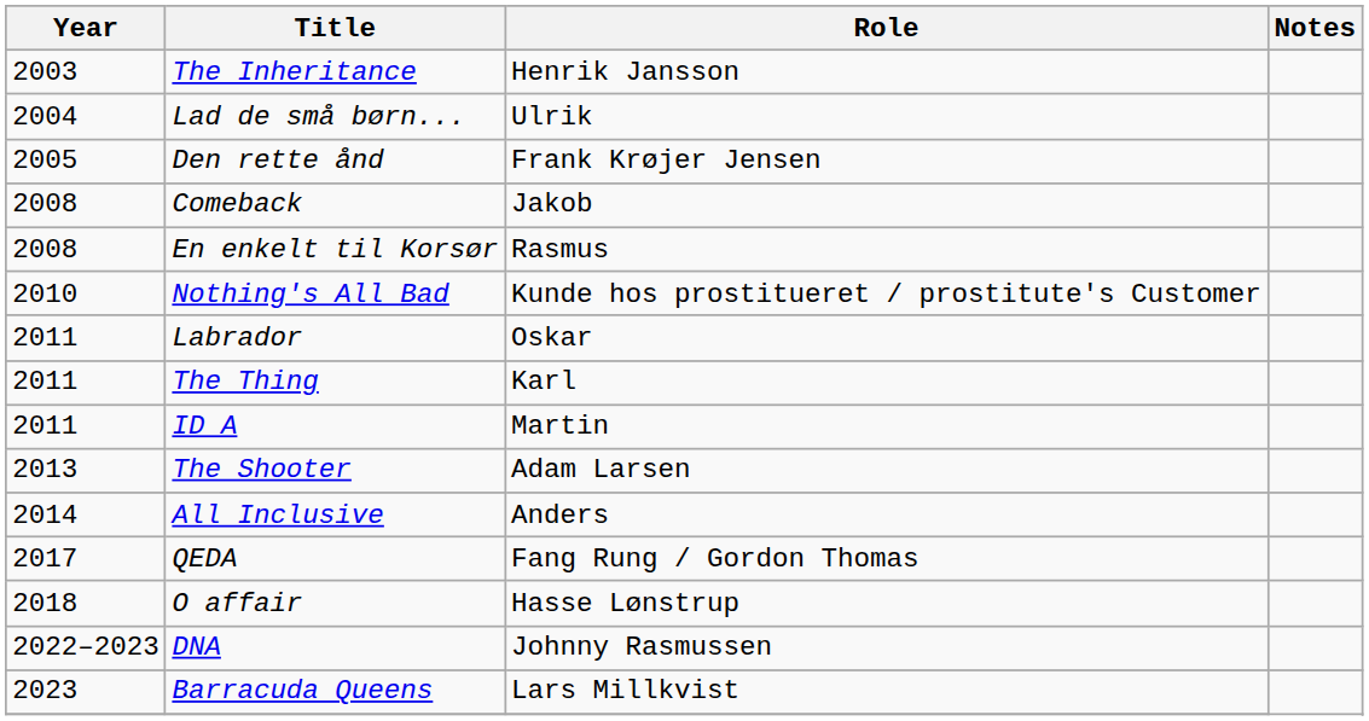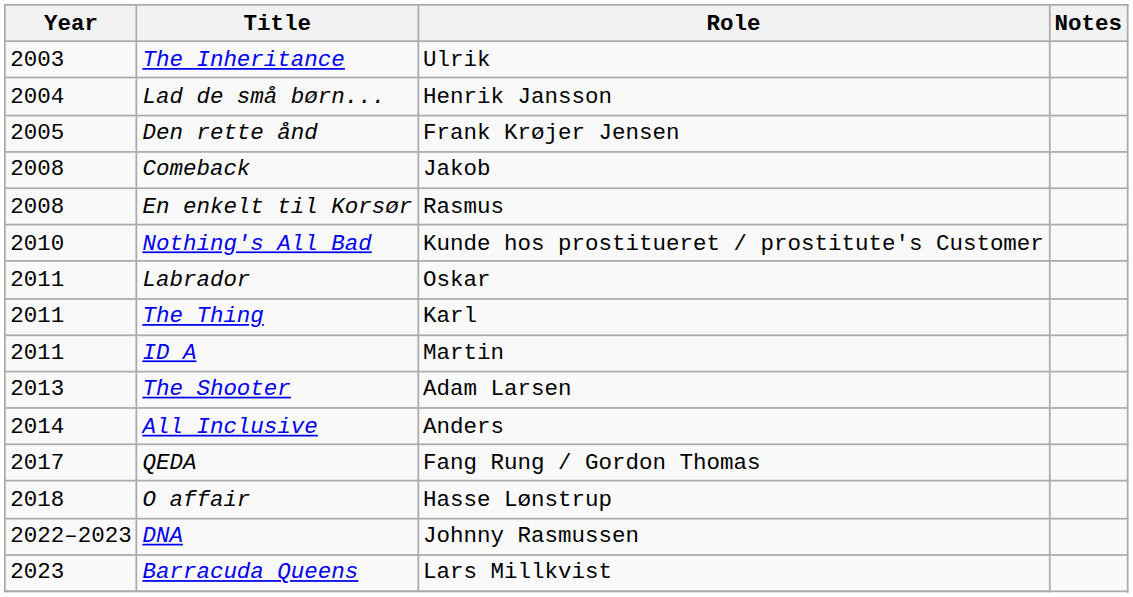 <table class="wikitable">
 <tr>
 <th>Year</th>
 <th>Title</th>
 <th>Role</th>
 <th>Notes</th>
 </tr>
 <tr>
 <td>2003</td>
 <td><em><a href='#'>The Inheritance</a></em></td>
-<td>Henrik Jansson</td>
+<td>Ulrik</td>
 <td></td>
 </tr>
 <tr>
 <td>2004</td>
 <td><em>Lad de små børn...</em></td>
-<td>Ulrik</td>
+<td>Henrik Jansson</td>
 <td></td>
 </tr>
 <tr>
 <td>2005</td>
 <td><em>Den rette ånd</em></td>
 <td>Frank Krøjer Jensen</td>
 <td></td>
 </tr>
 <tr>
 <td>2008</td>
 <td><em>Comeback</em></td>
 <td>Jakob</td>
 <td></td>
 </tr>
 <tr>
 <td>2008</td>
 <td><em>En enkelt til Korsør</em></td>
 <td>Rasmus</td>
 <td></td>
 </tr>
 <tr>
 <td>2010</td>
 <td><em><a href='#'>Nothing's All Bad</a></em></td>
 <td>Kunde hos prostitueret / prostitute's Customer</td>
 <td></td>
 </tr>
 <tr>
 <td>2011</td>
 <td><em>Labrador</em></td>
 <td>Oskar</td>
 <td></td>
 </tr>
 <tr>
 <td>2011</td>
 <td><em><a href='#'>The Thing</a></em></td>
 <td>Karl</td>
 <td></td>
 </tr>
 <tr>
 <td>2011</td>
 <td><em><a href='#'>ID A</a></em></td>
 <td>Martin</td>
 <td></td>
 </tr>
 <tr>
 <td>2013</td>
 <td><em><a href='#'>The Shooter</a></em></td>
 <td>Adam Larsen</td>
 <td></td>
 </tr>
 <tr>
 <td>2014</td>
 <td><em><a href='#'>All Inclusive</a></em></td>
 <td>Anders</td>
 <td></td>
 </tr>
 <tr>
 <td>2017</td>
 <td><em>QEDA</em></td>
 <td>Fang Rung / Gordon Thomas</td>
 <td></td>
 </tr>
 <tr>
 <td>2018</td>
 <td><em>O affair</em></td>
 <td>Hasse Lønstrup</td>
 <td></td>
 </tr>
 <tr>
 <td>2022–2023</td>
 <td><em><a href='#'>DNA</a></em></td>
 <td>Johnny Rasmussen</td>
 <td></td>
 </tr>
 <tr>
 <td>2023</td>
 <td><em><a href='#'>Barracuda Queens</a></em></td>
 <td>Lars Millkvist</td>
 </tr>
 <tr>
 </tr>
 </table>
